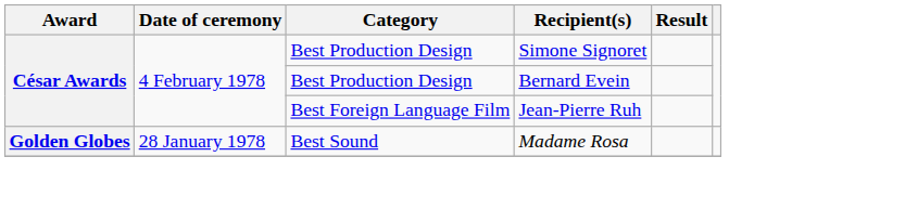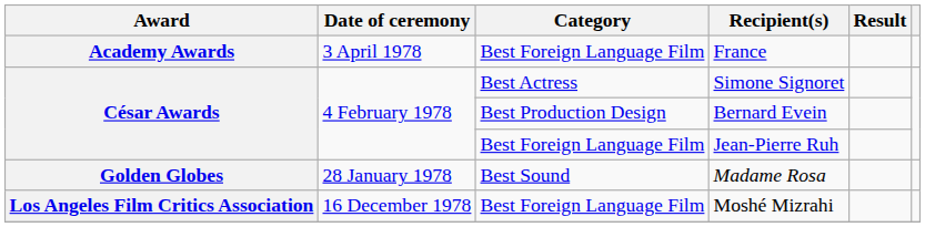 <table class="wikitable plainrowheaders sortable">
 <tr>
 <th scope="col">Award</th>
 <th scope="col">Date of ceremony</th>
 <th scope="col">Category</th>
 <th scope="col">Recipient(s)</th>
 <th scope="col">Result</th>
 <th scope="col" class="unsortable"></th>
 </tr>
 <tr>
+<th scope="row"><a href='#'>Academy Awards</a></th>
+<td rowspan="1"><a href='#'>3 April 1978</a></td>
+<td><a href='#'>Best Foreign Language Film</a></td>
+<td><a href='#'>France</a></td>
+<td></td>
+<td rowspan="1"></td>
+</tr>
+<tr>
 <th scope="row" rowspan=3><a href='#'>César Awards</a></th>
 <td rowspan="3"><a href='#'>4 February 1978</a></td>
-<td><a href='#'>Best Production Design</a></td>
+<td><a href='#'>Best Actress</a></td>
 <td><a href='#'>Simone Signoret</a></td>
 <td></td>
 <td rowspan="3"></td>
 </tr>
 <tr>
 <td><a href='#'>Best Production Design</a></td>
 <td><a href='#'>Bernard Evein</a></td>
 <td></td>
 </tr>
 <tr>
 <td><a href='#'>Best Foreign Language Film</a></td>
 <td><a href='#'>Jean-Pierre Ruh</a></td>
 <td></td>
 </tr>
 <tr>
 <th scope="row"><a href='#'>Golden Globes</a></th>
 <td rowspan="1"><a href='#'>28 January 1978</a></td>
 <td><a href='#'>Best Sound</a></td>
 <td><em>Madame Rosa</em></td>
 <td></td>
 <td rowspan="1"></td>
 </tr>
 <tr>
+<th scope="row"><a href='#'>Los Angeles Film Critics Association</a></th>
+<td rowspan="1"><a href='#'>16 December 1978</a></td>
+<td><a href='#'>Best Foreign Language Film</a></td>
+<td>Moshé Mizrahi</td>
+<td></td>
+<td rowspan="1"></td>
+</tr>
+<tr>
 </tr>
 </table>
